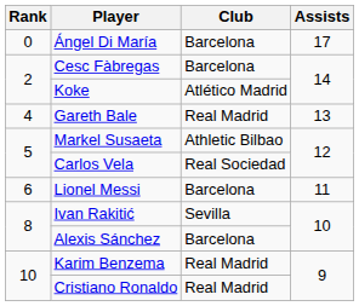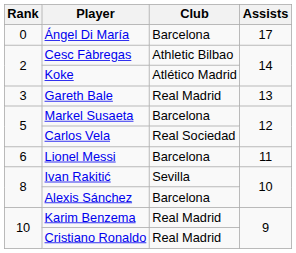 <table class="wikitable" style="text-align:center">
 <tr>
 <th>Rank</th>
 <th>Player</th>
 <th>Club</th>
 <th>Assists</th>
 </tr>
 <tr>
 <td>0</td>
 <td align=left> <a href='#'>Ángel Di María</a></td>
 <td align=left>Barcelona</td>
 <td>17</td>
 </tr>
 <tr>
 <td rowspan=2>2</td>
 <td align=left> <a href='#'>Cesc Fàbregas</a></td>
-<td align=left>Barcelona</td>
+<td align=left>Athletic Bilbao</td>
 <td rowspan=2>14</td>
 </tr>
 <tr>
 <td align=left> <a href='#'>Koke</a></td>
 <td align=left>Atlético Madrid</td>
 </tr>
 <tr>
-<td>4</td>
+<td>3</td>
 <td align=left> <a href='#'>Gareth Bale</a></td>
 <td align=left>Real Madrid</td>
 <td>13</td>
 </tr>
 <tr>
 <td rowspan=2>5</td>
 <td align=left> <a href='#'>Markel Susaeta</a></td>
-<td align=left>Athletic Bilbao</td>
+<td align=left>Barcelona</td>
 <td rowspan=2>12</td>
 </tr>
 <tr>
 <td align=left> <a href='#'>Carlos Vela</a></td>
 <td align=left>Real Sociedad</td>
 </tr>
 <tr>
 <td>6</td>
 <td align=left> <a href='#'>Lionel Messi</a></td>
 <td align=left>Barcelona</td>
 <td>11</td>
 </tr>
 <tr>
 <td rowspan=2>8</td>
 <td align=left> <a href='#'>Ivan Rakitić</a></td>
 <td align=left>Sevilla</td>
 <td rowspan=2>10</td>
 </tr>
 <tr>
 <td align=left> <a href='#'>Alexis Sánchez</a></td>
 <td align=left>Barcelona</td>
 </tr>
 <tr>
 <td rowspan=2>10</td>
 <td align=left> <a href='#'>Karim Benzema</a></td>
 <td align=left>Real Madrid</td>
 <td rowspan=2>9</td>
 </tr>
 <tr>
 <td align=left> <a href='#'>Cristiano Ronaldo</a></td>
 <td align=left>Real Madrid</td>
 </tr>
 </table>
